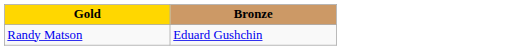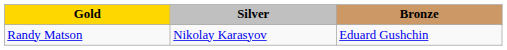 <table class="wikitable" style="text-align:left">
 <tr align="center">
 <td width=200 bgcolor=gold><strong>Gold</strong></td>
+<td width=200 bgcolor=silver><strong>Silver</strong></td>
 <td width=200 bgcolor=CC9966><strong>Bronze</strong></td>
 </tr>
 <tr>
 <td><a href='#'>Randy Matson</a><br><em></em></td>
+<td><a href='#'>Nikolay Karasyov</a><br><em></em></td>
 <td><a href='#'>Eduard Gushchin</a><br><em></em></td>
 </tr>
 </table>
